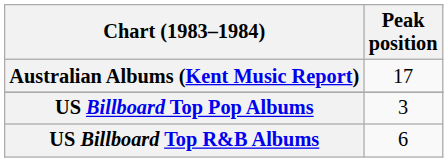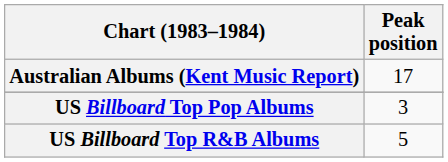 <table class="wikitable sortable plainrowheaders">
 <tr>
 <th scope="col">Chart (1983–1984)</th>
 <th scope="col">Peak<br>position</th>
 </tr>
 <tr>
 <th scope="row">Australian Albums (<a href='#'>Kent Music Report</a>)</th>
 <td style="text-align:center;">17</td>
 </tr>
 <tr>
 </tr>
 <tr>
 </tr>
 <tr>
 </tr>
 <tr>
 </tr>
 <tr>
 <th scope="row">US <a href='#'><em>Billboard</em> Top Pop Albums</a></th>
 <td align="center">3</td>
 </tr>
 <tr>
 <th scope="row">US <em>Billboard</em> <a href='#'>Top R&B Albums</a></th>
-<td align="center">6</td>
+<td align="center">5</td>
 </tr>
 </table>
